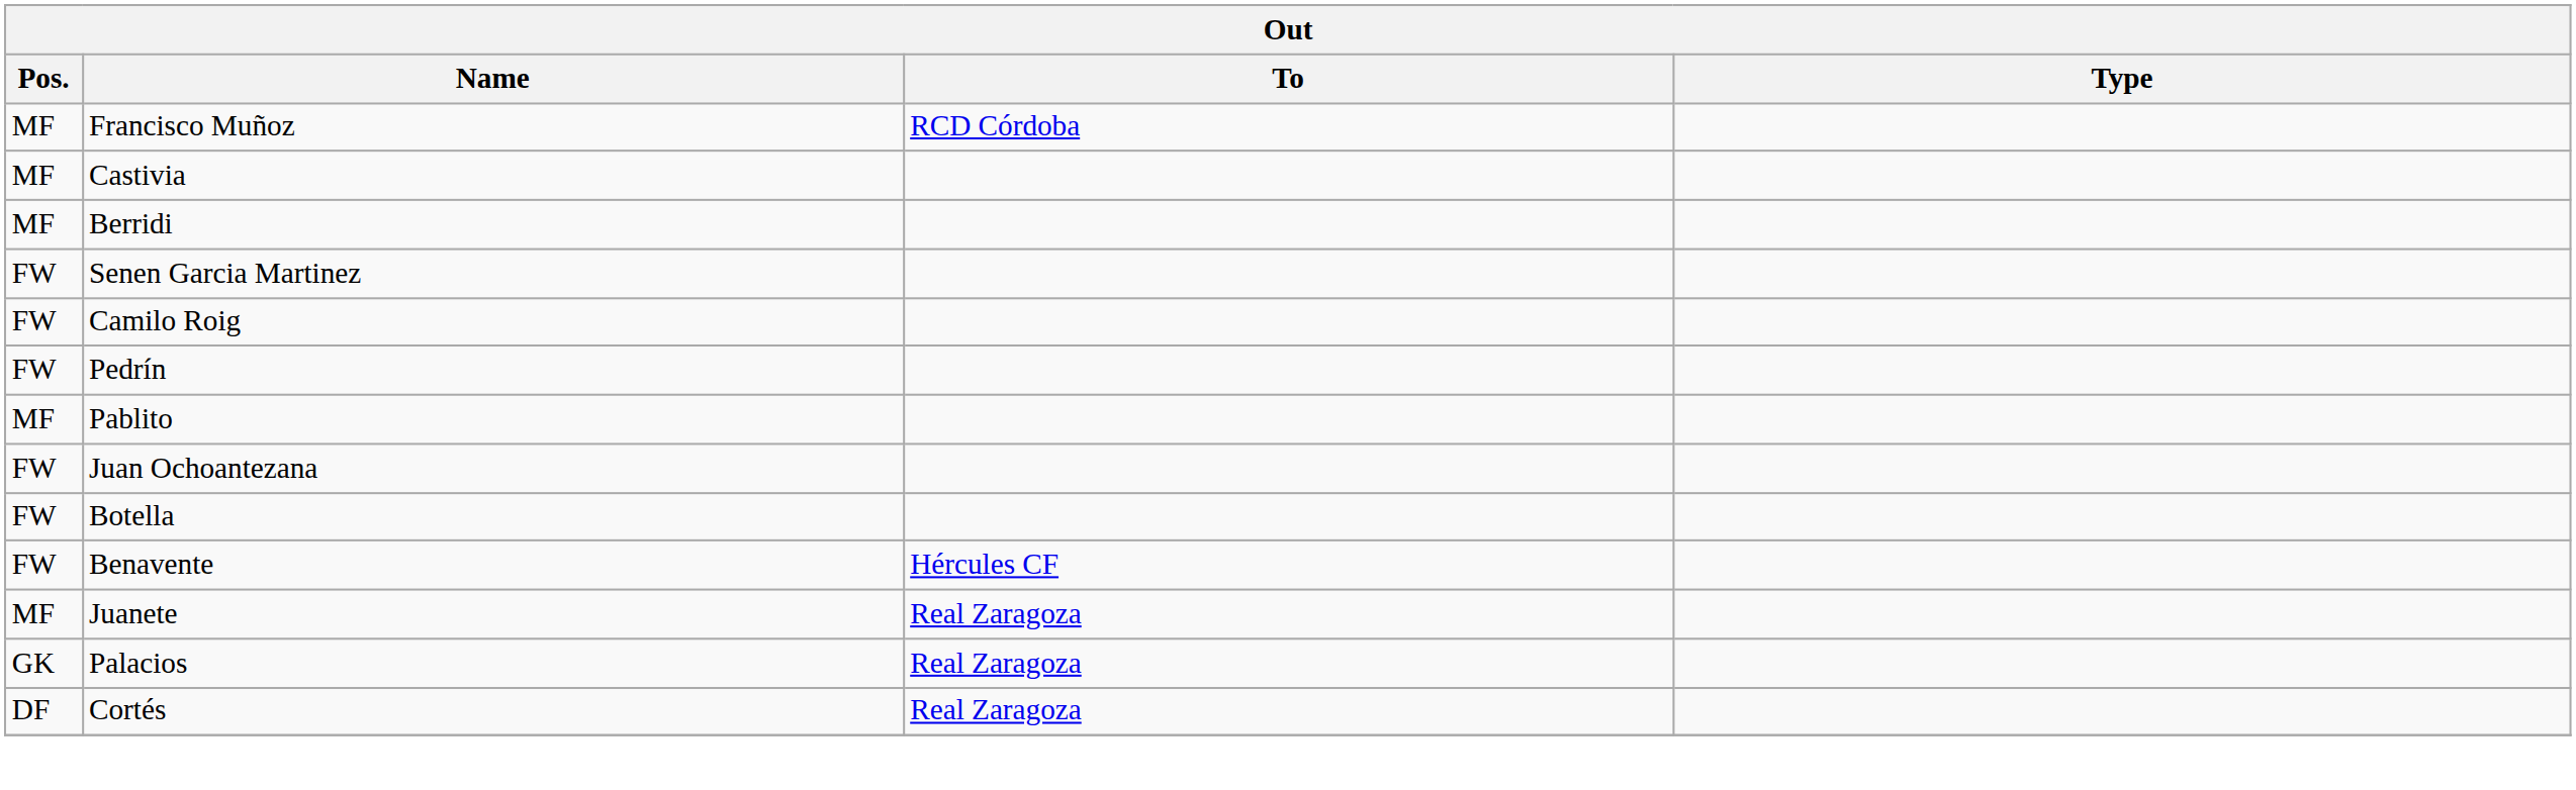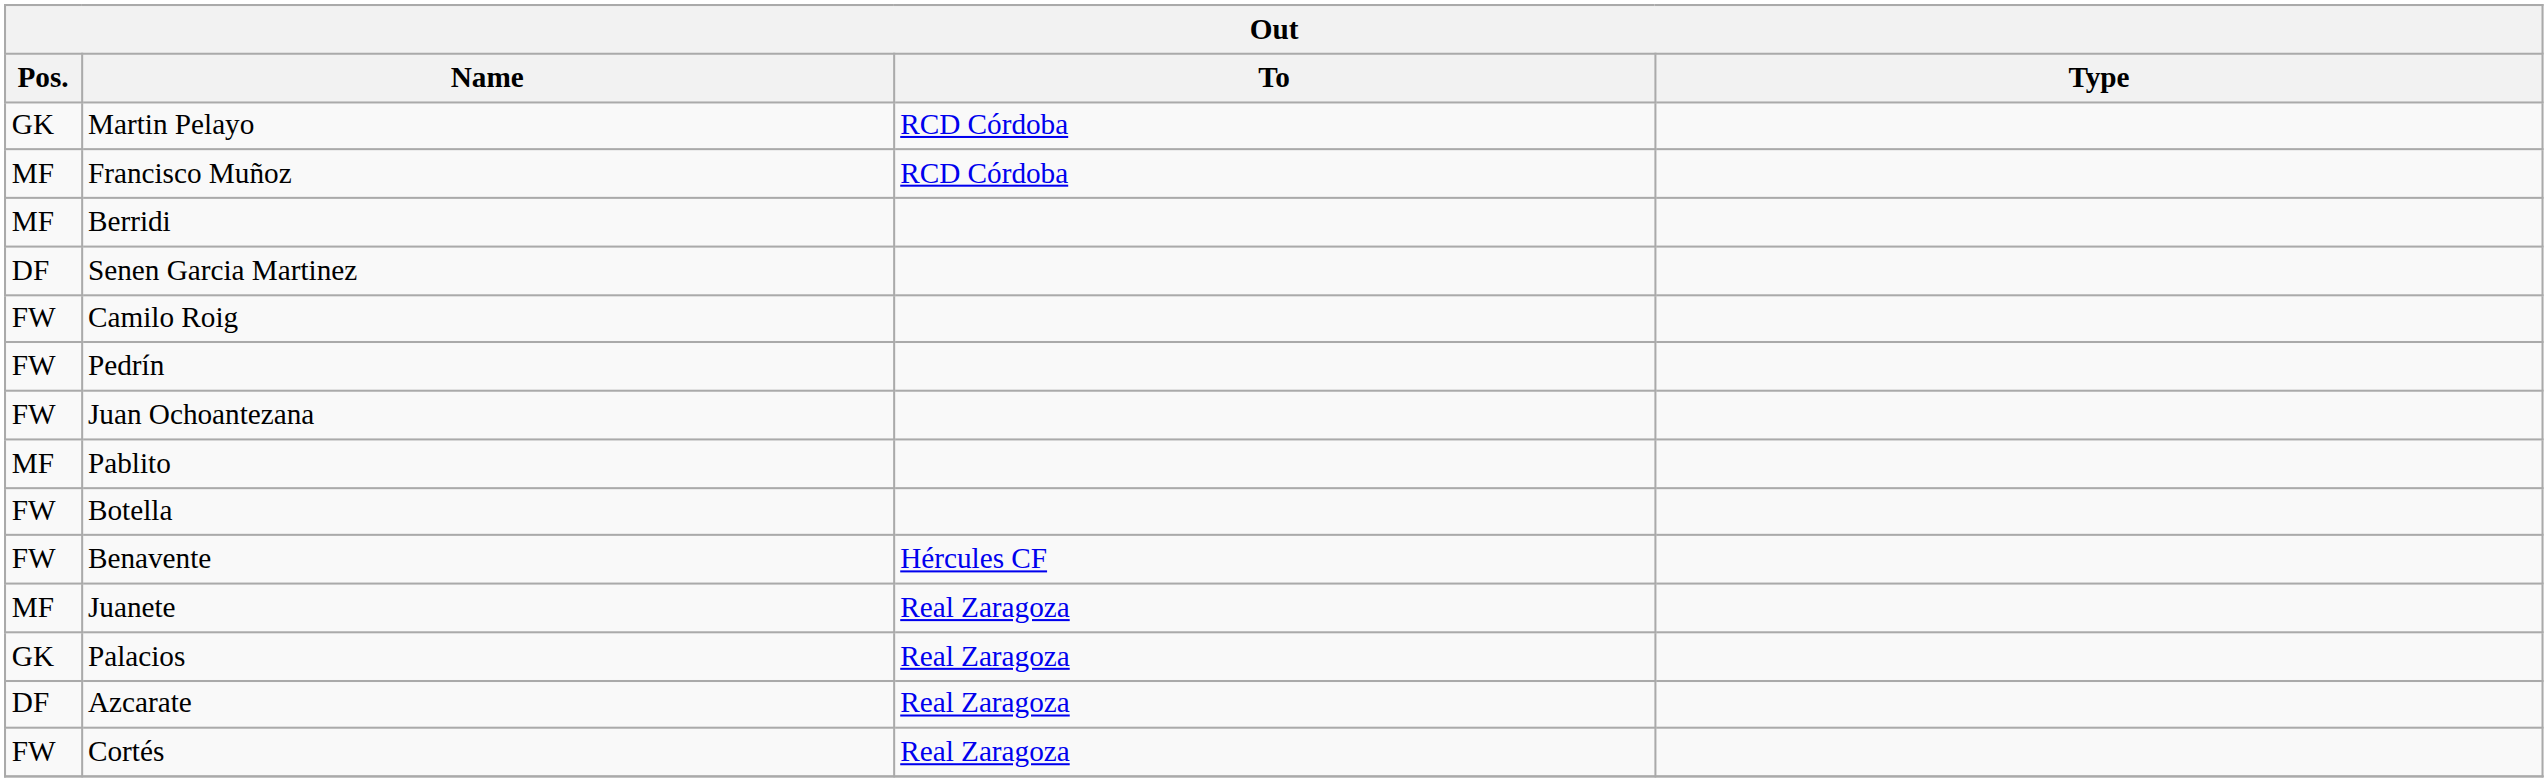 <table class="wikitable" style="font-size:90%;width:99%;">
 <tr>
 <th colspan="4">Out</th>
 </tr>
 <tr>
 <th width=3%>Pos.</th>
 <th width=32%>Name</th>
 <th width=30%>To</th>
 <th width=35%>Type</th>
 </tr>
 <tr>
-<td>MF</td>
-<td>Francisco Muñoz</td>
+<td>GK</td>
+<td>Martin Pelayo</td>
 <td><a href='#'>RCD Córdoba</a></td>
 <td></td>
 </tr>
 <tr>
 <td>MF</td>
-<td>Castivia</td>
-<td></td>
+<td>Francisco Muñoz</td>
+<td><a href='#'>RCD Córdoba</a></td>
 <td></td>
 </tr>
 <tr>
 <td>MF</td>
 <td>Berridi</td>
 <td></td>
 <td></td>
 </tr>
 <tr>
-<td>FW</td>
+<td>DF</td>
 <td>Senen Garcia Martinez</td>
 <td></td>
 <td></td>
 </tr>
 <tr>
 <td>FW</td>
 <td>Camilo Roig</td>
 <td></td>
 <td></td>
 </tr>
 <tr>
 <td>FW</td>
 <td>Pedrín</td>
 <td></td>
 <td></td>
 </tr>
 <tr>
-<td>MF</td>
-<td>Pablito</td>
+<td>FW</td>
+<td>Juan Ochoantezana</td>
 <td></td>
 <td></td>
 </tr>
 <tr>
-<td>FW</td>
-<td>Juan Ochoantezana</td>
+<td>MF</td>
+<td>Pablito</td>
 <td></td>
 <td></td>
 </tr>
 <tr>
 <td>FW</td>
 <td>Botella</td>
 <td></td>
 <td></td>
 </tr>
 <tr>
 <td>FW</td>
 <td>Benavente</td>
 <td><a href='#'>Hércules CF</a></td>
 <td></td>
 </tr>
 <tr>
 <td>MF</td>
 <td>Juanete</td>
 <td><a href='#'>Real Zaragoza</a></td>
 <td></td>
 </tr>
 <tr>
 <td>GK</td>
 <td>Palacios</td>
 <td><a href='#'>Real Zaragoza</a></td>
 <td></td>
 </tr>
 <tr>
 <td>DF</td>
+<td>Azcarate</td>
+<td><a href='#'>Real Zaragoza</a></td>
+<td></td>
+</tr>
+<tr>
+<td>FW</td>
 <td>Cortés</td>
 <td><a href='#'>Real Zaragoza</a></td>
 <td></td>
 </tr>
 <tr>
 </tr>
 </table>
